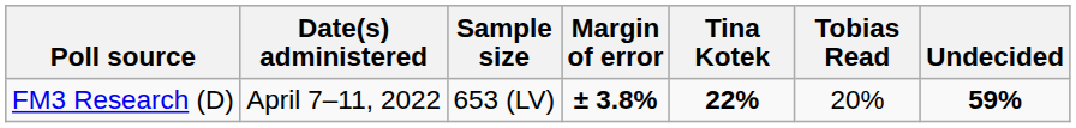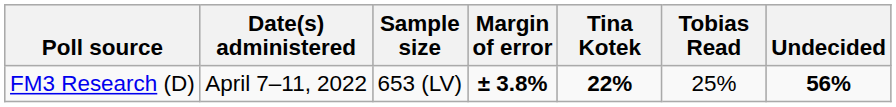 <table class="wikitable" style="font-size:90%;text-align:center;">
 <tr valign=bottom>
 <th>Poll source</th>
 <th>Date(s)<br>administered</th>
 <th>Sample<br>size</th>
 <th>Margin<br>of error</th>
 <th style="width:60px;">Tina<br>Kotek</th>
 <th style="width:60px;">Tobias<br>Read</th>
 <th>Undecided</th>
 </tr>
 <tr>
 <td style="text-align:left;"><a href='#'>FM3 Research</a> (D)</td>
 <td>April 7–11, 2022</td>
 <td>653 (LV)</td>
 <td><strong>± 3.8%</strong></td>
 <td><strong>22%</strong></td>
-<td>20%</td>
-<td><strong>59%</strong></td>
+<td>25%</td>
+<td><strong>56%</strong></td>
 </tr>
 </table>
